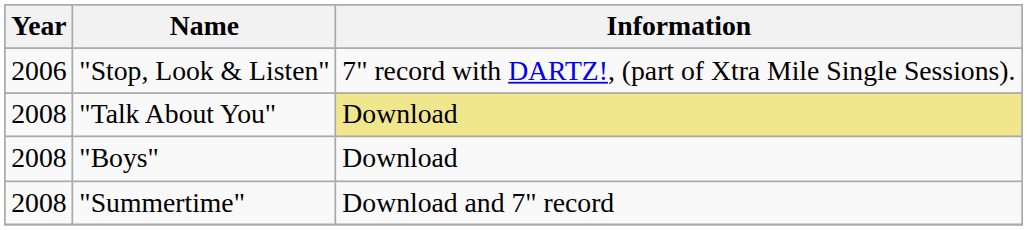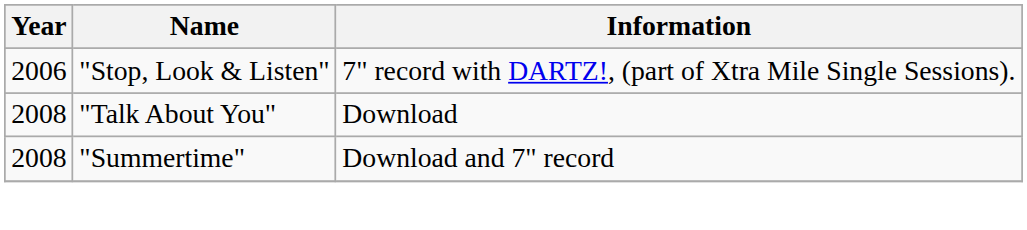 <table class="wikitable">
 <tr>
 <th>Year</th>
 <th>Name</th>
 <th>Information</th>
 </tr>
 <tr>
 <td>2006</td>
 <td>"Stop, Look & Listen"</td>
 <td>7" record with <a href='#'>DARTZ!</a>, (part of Xtra Mile Single Sessions).</td>
 </tr>
 <tr>
 <td>2008</td>
 <td>"Talk About You"</td>
-<td style="background: khaki;">Download</td>
-</tr>
-<tr>
-<td>2008</td>
-<td>"Boys"</td>
 <td>Download</td>
 </tr>
 <tr>
 <td>2008</td>
 <td>"Summertime"</td>
 <td>Download and 7" record</td>
 </tr>
 <tr>
 </tr>
 </table>
